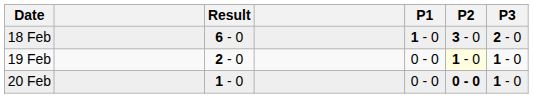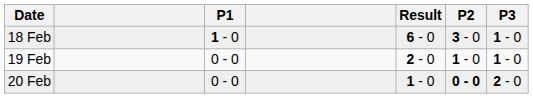 <table class="wikitable">
 <tr>
 <th width=50px>Date</th>
 <th width=165px></th>
+<th width=40px>P1</th>
+<th width=165px></th>
 <th width=50px>Result</th>
-<th width=165px></th>
-<th width=40px>P1</th>
 <th width=40px>P2</th>
 <th width=40px>P3</th>
 </tr>
 <tr bgcolor="#EFEFEF">
 <td>18 Feb</td>
 <td></td>
+<td align="center"><strong>1</strong> - 0</td>
+<td></td>
 <td align="center"><strong>6</strong> - 0</td>
-<td></td>
+<td align="center"><strong>3</strong> - 0</td>
 <td align="center"><strong>1</strong> - 0</td>
-<td align="center"><strong>3</strong> - 0</td>
-<td align="center"><strong>2</strong> - 0</td>
 </tr>
 <tr>
 <td>19 Feb</td>
 <td></td>
+<td align="center">0 - 0</td>
+<td></td>
 <td align="center"><strong>2</strong> - 0</td>
-<td></td>
-<td align="center">0 - 0</td>
-<td align="center" style="background: lightyellow;"><strong>1</strong> - 0</td>
+<td align="center"><strong>1</strong> - 0</td>
 <td align="center"><strong>1</strong> - 0</td>
 </tr>
 <tr bgcolor="#EFEFEF">
 <td>20 Feb</td>
 <td></td>
+<td align="center">0 - 0</td>
+<td></td>
 <td align="center"><strong>1</strong> - 0</td>
-<td></td>
-<td align="center">0 - 0</td>
 <td align="center"><strong>0 - 0</strong></td>
-<td align="center"><strong>1</strong> - 0</td>
+<td align="center"><strong>2</strong> - 0</td>
 </tr>
 </table>
